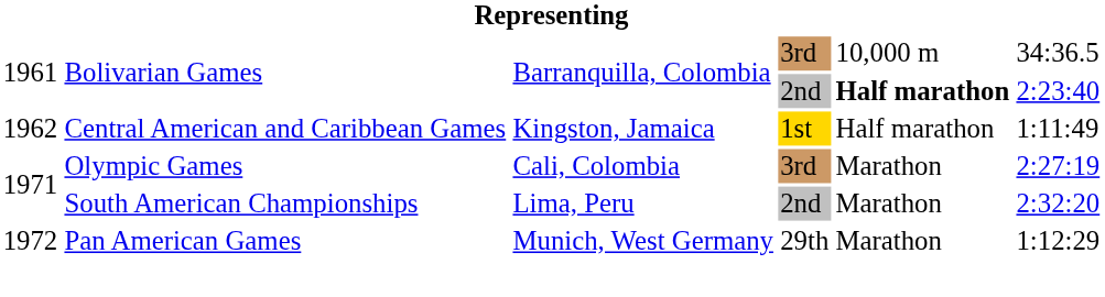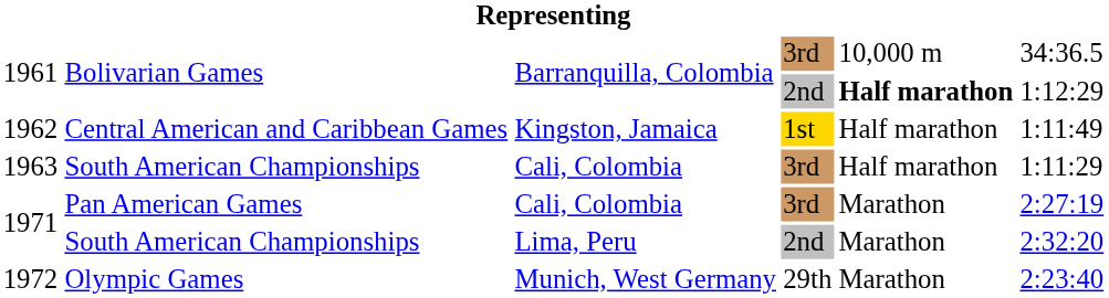 <table>
 <tr>
 <th colspan="6">Representing </th>
 </tr>
 <tr>
 <td rowspan=2>1961</td>
 <td rowspan=2><a href='#'>Bolivarian Games</a></td>
 <td rowspan=2><a href='#'>Barranquilla, Colombia</a></td>
 <td bgcolor=cc9966>3rd</td>
 <td>10,000 m</td>
 <td>34:36.5</td>
 </tr>
 <tr>
 <td bgcolor=silver>2nd</td>
 <td><strong>Half marathon</strong></td>
-<td><a href='#'>2:23:40</a></td>
+<td>1:12:29</td>
 </tr>
 <tr>
 <td>1962</td>
 <td><a href='#'>Central American and Caribbean Games</a></td>
 <td><a href='#'>Kingston, Jamaica</a></td>
 <td bgcolor=gold>1st</td>
 <td>Half marathon</td>
 <td>1:11:49</td>
 </tr>
 <tr>
+<td>1963</td>
+<td><a href='#'>South American Championships</a></td>
+<td><a href='#'>Cali, Colombia</a></td>
+<td bgcolor=cc9966>3rd</td>
+<td>Half marathon</td>
+<td>1:11:29</td>
+</tr>
+<tr>
 <td rowspan=2>1971</td>
-<td><a href='#'>Olympic Games</a></td>
+<td><a href='#'>Pan American Games</a></td>
 <td><a href='#'>Cali, Colombia</a></td>
 <td bgcolor=cc9966>3rd</td>
 <td>Marathon</td>
 <td><a href='#'>2:27:19</a></td>
 </tr>
 <tr>
 <td><a href='#'>South American Championships</a></td>
 <td><a href='#'>Lima, Peru</a></td>
 <td bgcolor=silver>2nd</td>
 <td>Marathon</td>
 <td><a href='#'>2:32:20</a></td>
 </tr>
 <tr>
 <td>1972</td>
-<td><a href='#'>Pan American Games</a></td>
+<td><a href='#'>Olympic Games</a></td>
 <td><a href='#'>Munich, West Germany</a></td>
 <td>29th</td>
 <td>Marathon</td>
-<td>1:12:29</td>
+<td><a href='#'>2:23:40</a></td>
 </tr>
 </table>
